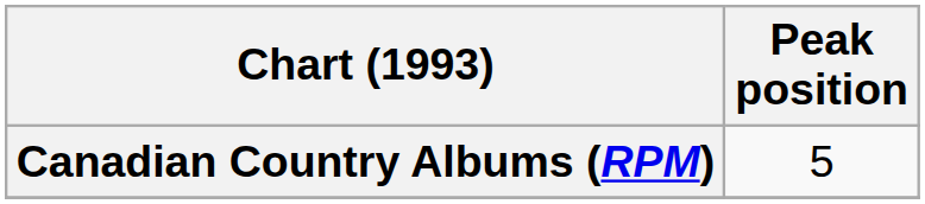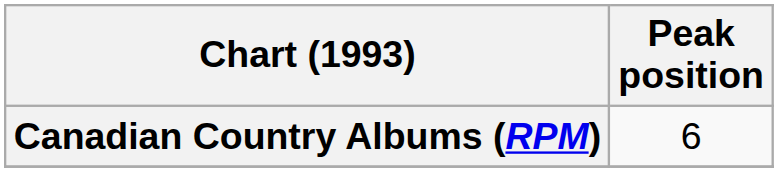 <table class="wikitable sortable plainrowheaders" style="text-align:center">
 <tr>
 <th scope="col">Chart (1993)</th>
 <th scope="col">Peak<br> position</th>
 </tr>
 <tr>
 <th scope="row">Canadian Country Albums (<em><a href='#'>RPM</a></em>)</th>
-<td>5</td>
+<td>6</td>
 </tr>
 <tr>
 </tr>
 <tr>
 </tr>
 </table>
